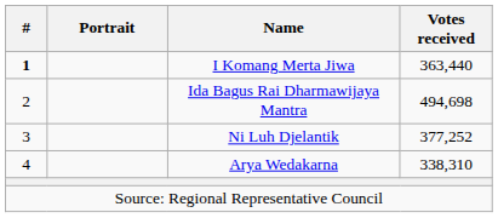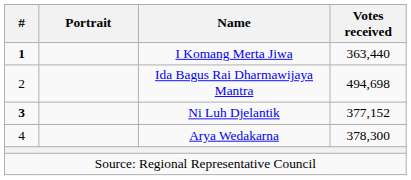 <table class="wikitable sortable" style="text-align:center; font-size: 0.9em;">
 <tr>
 <th width="30">#</th>
 <th width="100">Portrait</th>
 <th width="200">Name</th>
 <th width="75">Votes received</th>
 </tr>
 <tr>
 <td><strong>1</strong></td>
 <td></td>
 <td><a href='#'>I Komang Merta Jiwa</a></td>
 <td>363,440</td>
 </tr>
 <tr>
 <td>2</td>
 <td></td>
 <td><a href='#'>Ida Bagus Rai Dharmawijaya Mantra</a></td>
 <td>494,698</td>
 </tr>
 <tr>
-<td>3</td>
+<td><strong>3</strong></td>
 <td></td>
 <td><a href='#'>Ni Luh Djelantik</a></td>
-<td>377,252</td>
+<td>377,152</td>
 </tr>
 <tr>
 <td>4</td>
 <td></td>
 <td><a href='#'>Arya Wedakarna</a></td>
-<td>338,310</td>
+<td>378,300</td>
 </tr>
 <tr>
 <th colspan="8"></th>
 </tr>
 <tr>
 <td colspan="8">Source: Regional Representative Council</td>
 </tr>
 </table>
